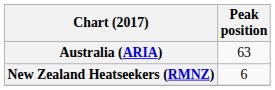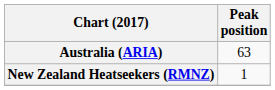 <table class="wikitable sortable plainrowheaders" style="text-align:center">
 <tr>
 <th scope="col">Chart (2017)</th>
 <th scope="col">Peak<br> position</th>
 </tr>
 <tr>
 <th scope="row">Australia (<a href='#'>ARIA</a>)</th>
 <td>63</td>
 </tr>
 <tr>
 <th scope="row">New Zealand Heatseekers (<a href='#'>RMNZ</a>)</th>
-<td>6</td>
+<td>1</td>
 </tr>
 <tr>
 </tr>
 </table>
